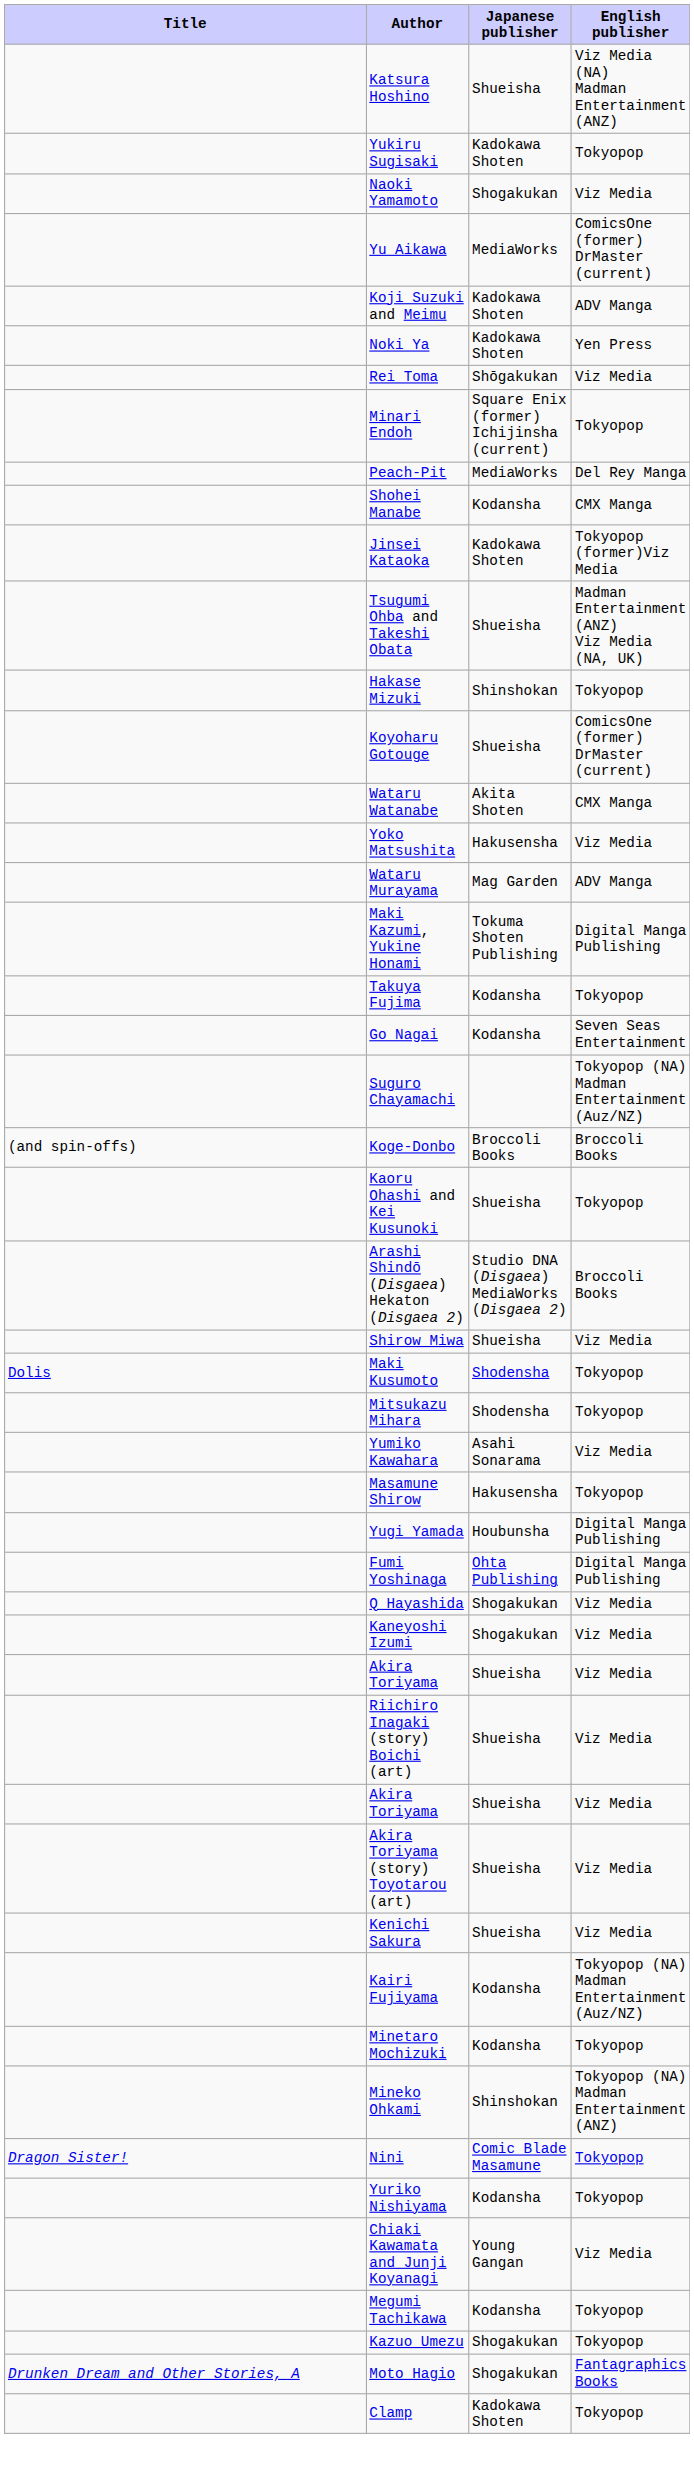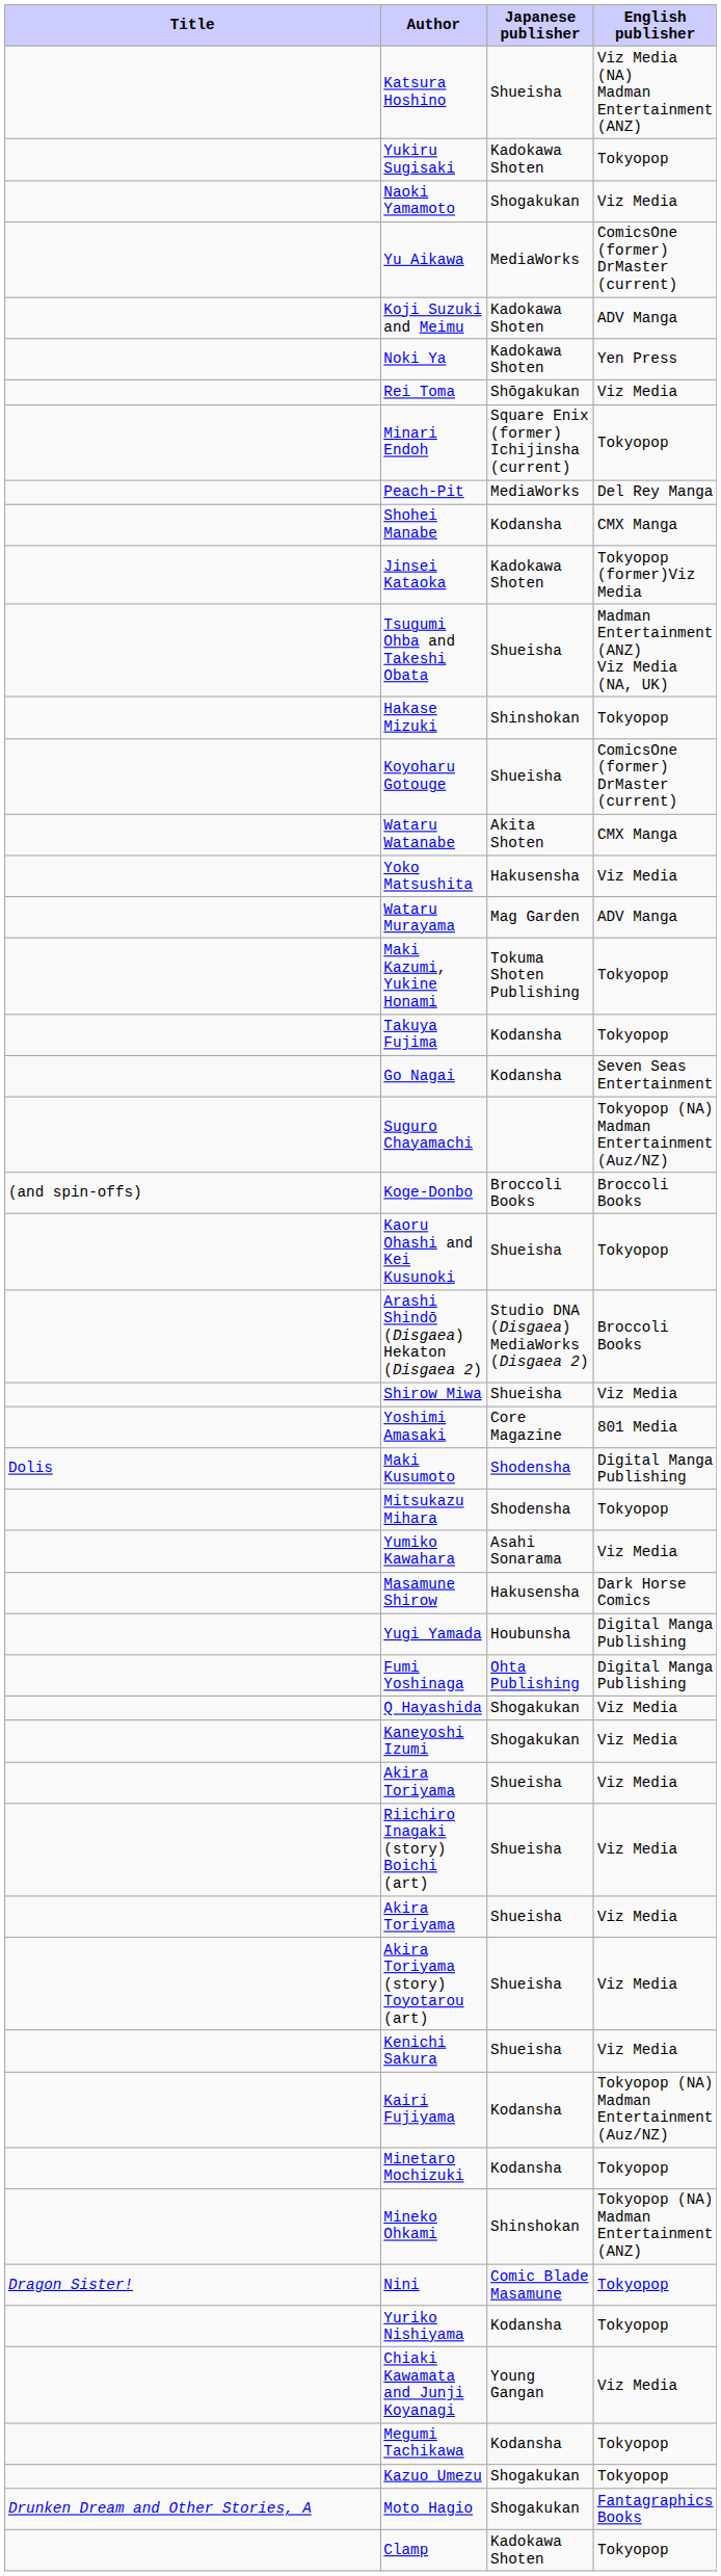 <table class="wikitable" style="width: 100%;">
 <tr>
 <th style="background: #ccf;">Title</th>
 <th style="background: #ccf; width: 15%;">Author</th>
 <th style="background: #ccf; width: 15%;">Japanese publisher</th>
 <th style="background: #ccf; width: 15%;">English publisher</th>
 </tr>
 <tr>
 <td></td>
 <td><a href='#'>Katsura Hoshino</a></td>
 <td>Shueisha</td>
 <td>Viz Media (NA) <br> Madman Entertainment (ANZ)</td>
 </tr>
 <tr>
 <td></td>
 <td><a href='#'>Yukiru Sugisaki</a></td>
 <td>Kadokawa Shoten</td>
 <td>Tokyopop</td>
 </tr>
 <tr>
 <td></td>
 <td><a href='#'>Naoki Yamamoto</a></td>
 <td>Shogakukan</td>
 <td>Viz Media</td>
 </tr>
 <tr>
 <td></td>
 <td><a href='#'>Yu Aikawa</a></td>
 <td>MediaWorks</td>
 <td>ComicsOne (former) <br> DrMaster (current)</td>
 </tr>
 <tr>
 <td></td>
 <td><a href='#'>Koji Suzuki</a> and <a href='#'>Meimu</a></td>
 <td>Kadokawa Shoten</td>
 <td>ADV Manga</td>
 </tr>
 <tr>
 <td></td>
 <td><a href='#'>Noki Ya</a></td>
 <td>Kadokawa Shoten</td>
 <td>Yen Press</td>
 </tr>
 <tr>
 <td></td>
 <td><a href='#'>Rei Toma</a></td>
 <td>Shōgakukan</td>
 <td>Viz Media</td>
 </tr>
 <tr>
 <td></td>
 <td><a href='#'>Minari Endoh</a></td>
 <td>Square Enix (former) <br> Ichijinsha (current)</td>
 <td>Tokyopop</td>
 </tr>
 <tr>
 <td></td>
 <td><a href='#'>Peach-Pit</a></td>
 <td>MediaWorks</td>
 <td>Del Rey Manga</td>
 </tr>
 <tr>
 <td></td>
 <td><a href='#'>Shohei Manabe</a></td>
 <td>Kodansha</td>
 <td>CMX Manga</td>
 </tr>
 <tr>
 <td></td>
 <td><a href='#'>Jinsei Kataoka</a></td>
 <td>Kadokawa Shoten</td>
 <td>Tokyopop (former)Viz Media</td>
 </tr>
 <tr>
 <td></td>
 <td><a href='#'>Tsugumi Ohba</a> and <a href='#'>Takeshi Obata</a></td>
 <td>Shueisha</td>
 <td>Madman Entertainment (ANZ) <br> Viz Media (NA, UK)</td>
 </tr>
 <tr>
 <td></td>
 <td><a href='#'>Hakase Mizuki</a></td>
 <td>Shinshokan</td>
 <td>Tokyopop</td>
 </tr>
 <tr>
 <td></td>
 <td><a href='#'>Koyoharu Gotouge</a></td>
 <td>Shueisha</td>
 <td>ComicsOne (former) <br> DrMaster (current)</td>
 </tr>
 <tr>
 <td></td>
 <td><a href='#'>Wataru Watanabe</a></td>
 <td>Akita Shoten</td>
 <td>CMX Manga</td>
 </tr>
 <tr>
 <td></td>
 <td><a href='#'>Yoko Matsushita</a></td>
 <td>Hakusensha</td>
 <td>Viz Media</td>
 </tr>
 <tr>
 <td></td>
 <td><a href='#'>Wataru Murayama</a></td>
 <td>Mag Garden</td>
 <td>ADV Manga</td>
 </tr>
 <tr>
 <td></td>
 <td><a href='#'>Maki Kazumi</a>, <a href='#'>Yukine Honami</a></td>
 <td>Tokuma Shoten Publishing</td>
-<td>Digital Manga Publishing</td>
+<td>Tokyopop</td>
 </tr>
 <tr>
 <td></td>
 <td><a href='#'>Takuya Fujima</a></td>
 <td>Kodansha</td>
 <td>Tokyopop</td>
 </tr>
 <tr>
 <td></td>
 <td><a href='#'>Go Nagai</a></td>
 <td>Kodansha</td>
 <td>Seven Seas Entertainment</td>
 </tr>
 <tr>
 <td></td>
 <td><a href='#'>Suguro Chayamachi</a></td>
 <td></td>
 <td>Tokyopop (NA) <br> Madman Entertainment (Auz/NZ)</td>
 </tr>
 <tr>
 <td> <div>(and spin-offs)</div></td>
 <td><a href='#'>Koge-Donbo</a></td>
 <td>Broccoli Books</td>
 <td>Broccoli Books</td>
 </tr>
 <tr>
 <td></td>
 <td><a href='#'>Kaoru Ohashi</a> and <a href='#'>Kei Kusunoki</a></td>
 <td>Shueisha</td>
 <td>Tokyopop</td>
 </tr>
 <tr>
 <td></td>
 <td><a href='#'>Arashi Shindō</a> (<em>Disgaea</em>) <br> Hekaton (<em>Disgaea 2</em>)</td>
 <td>Studio DNA (<em>Disgaea</em>) <br> MediaWorks (<em>Disgaea 2</em>)</td>
 <td>Broccoli Books</td>
 </tr>
 <tr>
 <td></td>
 <td><a href='#'>Shirow Miwa</a></td>
 <td>Shueisha</td>
 <td>Viz Media</td>
 </tr>
 <tr>
+<td></td>
+<td><a href='#'>Yoshimi Amasaki</a></td>
+<td>Core Magazine</td>
+<td>801 Media</td>
+</tr>
+<tr>
 <td><a href='#'>Dolis</a></td>
 <td><a href='#'>Maki Kusumoto</a></td>
 <td><a href='#'>Shodensha</a></td>
-<td>Tokyopop</td>
+<td>Digital Manga Publishing</td>
 </tr>
 <tr>
 <td></td>
 <td><a href='#'>Mitsukazu Mihara</a></td>
 <td>Shodensha</td>
 <td>Tokyopop</td>
 </tr>
 <tr>
 <td></td>
 <td><a href='#'>Yumiko Kawahara</a></td>
 <td>Asahi Sonarama</td>
 <td>Viz Media</td>
 </tr>
 <tr>
 <td></td>
 <td><a href='#'>Masamune Shirow</a></td>
 <td>Hakusensha</td>
-<td>Tokyopop</td>
+<td>Dark Horse Comics</td>
 </tr>
 <tr>
 <td></td>
 <td><a href='#'>Yugi Yamada</a></td>
 <td>Houbunsha</td>
 <td>Digital Manga Publishing</td>
 </tr>
 <tr>
 <td></td>
 <td><a href='#'>Fumi Yoshinaga</a></td>
 <td><a href='#'>Ohta Publishing</a></td>
 <td>Digital Manga Publishing</td>
 </tr>
 <tr>
 <td></td>
 <td><a href='#'>Q Hayashida</a></td>
 <td>Shogakukan</td>
 <td>Viz Media</td>
 </tr>
 <tr>
 <td></td>
 <td><a href='#'>Kaneyoshi Izumi</a></td>
 <td>Shogakukan</td>
 <td>Viz Media</td>
 </tr>
 <tr>
 <td></td>
 <td><a href='#'>Akira Toriyama</a></td>
 <td>Shueisha</td>
 <td>Viz Media</td>
 </tr>
 <tr>
 <td></td>
 <td><a href='#'>Riichiro Inagaki</a> (story)<br><a href='#'>Boichi</a> (art)</td>
 <td>Shueisha</td>
 <td>Viz Media</td>
 </tr>
 <tr>
 <td></td>
 <td><a href='#'>Akira Toriyama</a></td>
 <td>Shueisha</td>
 <td>Viz Media</td>
 </tr>
 <tr>
 <td></td>
 <td><a href='#'>Akira Toriyama</a> (story)<br><a href='#'>Toyotarou</a> (art)</td>
 <td>Shueisha</td>
 <td>Viz Media</td>
 </tr>
 <tr>
 <td></td>
 <td><a href='#'>Kenichi Sakura</a></td>
 <td>Shueisha</td>
 <td>Viz Media</td>
 </tr>
 <tr>
 <td></td>
 <td><a href='#'>Kairi Fujiyama</a></td>
 <td>Kodansha</td>
 <td>Tokyopop (NA) <br> Madman Entertainment (Auz/NZ)</td>
 </tr>
 <tr>
 <td></td>
 <td><a href='#'>Minetaro Mochizuki</a></td>
 <td>Kodansha</td>
 <td>Tokyopop</td>
 </tr>
 <tr>
 <td></td>
 <td><a href='#'>Mineko Ohkami</a></td>
 <td>Shinshokan</td>
 <td>Tokyopop (NA) <br> Madman Entertainment (ANZ)</td>
 </tr>
 <tr>
 <td><em><a href='#'>Dragon Sister!</a></em></td>
 <td><a href='#'>Nini</a></td>
 <td><a href='#'>Comic Blade Masamune</a></td>
 <td><a href='#'>Tokyopop</a></td>
 </tr>
 <tr>
 <td></td>
 <td><a href='#'>Yuriko Nishiyama</a></td>
 <td>Kodansha</td>
 <td>Tokyopop</td>
 </tr>
 <tr>
 <td></td>
 <td><a href='#'>Chiaki Kawamata and Junji Koyanagi</a></td>
 <td>Young Gangan</td>
 <td>Viz Media</td>
 </tr>
 <tr>
 <td></td>
 <td><a href='#'>Megumi Tachikawa</a></td>
 <td>Kodansha</td>
 <td>Tokyopop</td>
 </tr>
 <tr>
 <td></td>
 <td><a href='#'>Kazuo Umezu</a></td>
 <td>Shogakukan</td>
 <td>Tokyopop</td>
 </tr>
 <tr>
 <td><em><a href='#'>Drunken Dream and Other Stories, A</a></em></td>
 <td><a href='#'>Moto Hagio</a></td>
 <td>Shogakukan</td>
 <td><a href='#'>Fantagraphics Books</a></td>
 </tr>
 <tr>
 <td></td>
 <td><a href='#'>Clamp</a></td>
 <td>Kadokawa Shoten</td>
 <td>Tokyopop</td>
 </tr>
 </table>
